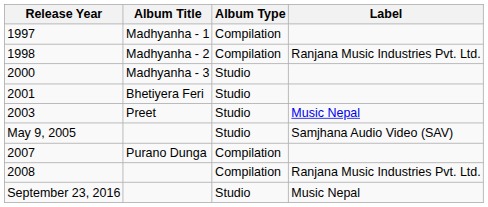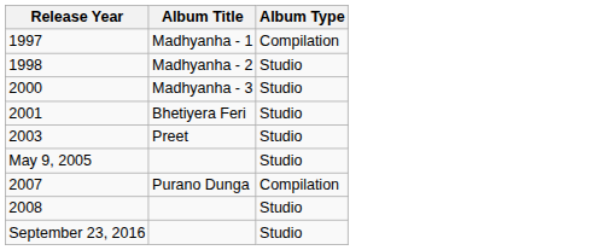 <table class="wikitable sortable">
 <tr>
 <th>Release Year</th>
 <th>Album Title</th>
 <th>Album Type</th>
-<th>Label</th>
 </tr>
 <tr>
 <td>1997</td>
 <td>Madhyanha - 1</td>
 <td>Compilation</td>
-<td></td>
 </tr>
 <tr>
 <td>1998</td>
 <td>Madhyanha - 2</td>
-<td>Compilation</td>
-<td>Ranjana Music Industries Pvt. Ltd.</td>
+<td>Studio</td>
 </tr>
 <tr>
 <td>2000</td>
 <td>Madhyanha - 3</td>
 <td>Studio</td>
-<td></td>
 </tr>
 <tr>
 <td>2001</td>
 <td>Bhetiyera Feri</td>
 <td>Studio</td>
-<td></td>
 </tr>
 <tr>
 <td>2003</td>
 <td>Preet</td>
 <td>Studio</td>
-<td><a href='#'>Music Nepal</a></td>
 </tr>
 <tr>
 <td>May 9, 2005 </td>
 <td></td>
 <td>Studio</td>
-<td>Samjhana Audio Video (SAV)</td>
 </tr>
 <tr>
 <td>2007</td>
 <td>Purano Dunga</td>
 <td>Compilation</td>
-<td></td>
 </tr>
 <tr>
 <td>2008 </td>
 <td></td>
-<td>Compilation</td>
-<td>Ranjana Music Industries Pvt. Ltd.</td>
+<td>Studio</td>
 </tr>
 <tr>
 <td>September 23, 2016 </td>
 <td></td>
 <td>Studio</td>
-<td>Music Nepal</td>
 </tr>
 </table>
